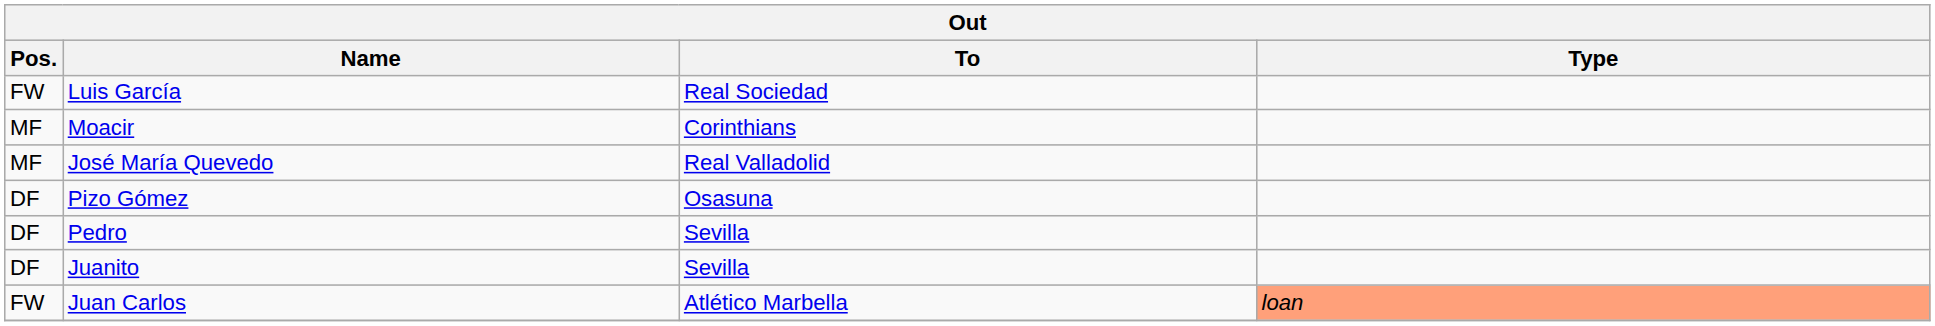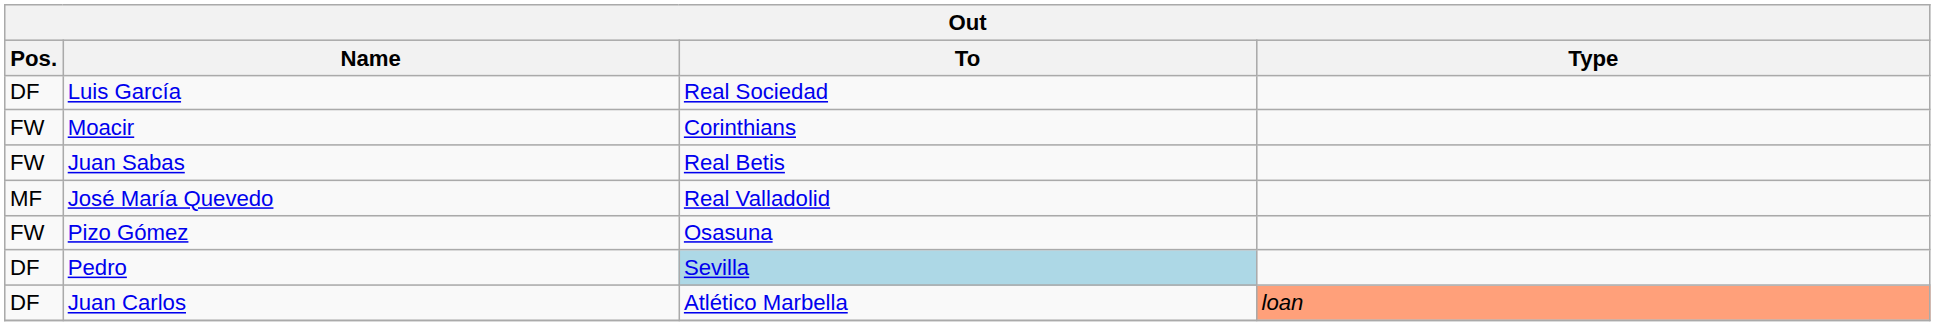 <table class="wikitable" style="font-size:90%;width:99%;">
 <tr>
 <th colspan="4">Out</th>
 </tr>
 <tr>
 <th width=3%>Pos.</th>
 <th width=32%>Name</th>
 <th width=30%>To</th>
 <th width=35%>Type</th>
 </tr>
 <tr>
-<td>FW</td>
+<td>DF</td>
 <td><a href='#'>Luis García</a></td>
 <td><a href='#'>Real Sociedad</a></td>
 <td></td>
 </tr>
 <tr>
-<td>MF</td>
+<td>FW</td>
 <td><a href='#'>Moacir</a></td>
 <td><a href='#'>Corinthians</a></td>
+<td></td>
+</tr>
+<tr>
+<td>FW</td>
+<td><a href='#'>Juan Sabas</a></td>
+<td><a href='#'>Real Betis</a></td>
 <td></td>
 </tr>
 <tr>
 <td>MF</td>
 <td><a href='#'>José María Quevedo</a></td>
 <td><a href='#'>Real Valladolid</a></td>
 <td></td>
 </tr>
 <tr>
-<td>DF</td>
+<td>FW</td>
 <td><a href='#'>Pizo Gómez</a></td>
 <td><a href='#'>Osasuna</a></td>
 <td></td>
 </tr>
 <tr>
 <td>DF</td>
 <td><a href='#'>Pedro</a></td>
-<td><a href='#'>Sevilla</a></td>
+<td style="background: lightblue;"><a href='#'>Sevilla</a></td>
 <td></td>
 </tr>
 <tr>
 <td>DF</td>
-<td><a href='#'>Juanito</a></td>
-<td><a href='#'>Sevilla</a></td>
-<td></td>
-</tr>
-<tr>
-<td>FW</td>
 <td><a href='#'>Juan Carlos</a></td>
 <td><a href='#'>Atlético Marbella</a></td>
 <td style="background: lightsalmon;"><em>loan</em></td>
 </tr>
 <tr>
 </tr>
 </table>
